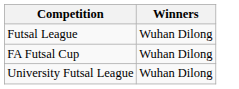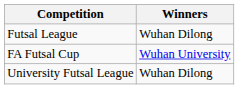 <table class="wikitable">
 <tr>
 <th>Competition</th>
 <th>Winners</th>
 </tr>
 <tr>
 <td>Futsal League</td>
 <td>Wuhan Dilong</td>
 </tr>
 <tr>
 <td>FA Futsal Cup</td>
-<td>Wuhan Dilong</td>
+<td><a href='#'>Wuhan University</a></td>
 </tr>
 <tr>
 <td>University Futsal League</td>
 <td>Wuhan Dilong</td>
 </tr>
 </table>
